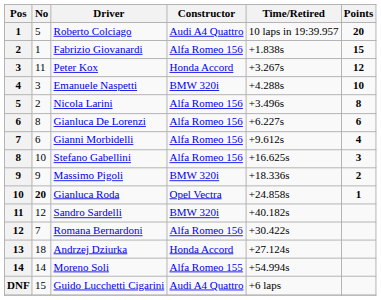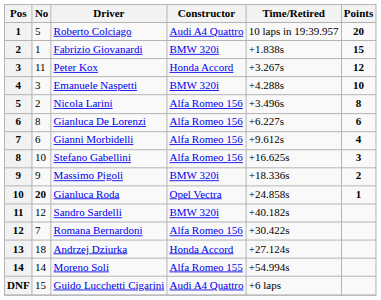 <table class="wikitable" style="font-size: 80%;">
 <tr>
 <th>Pos</th>
 <th>No</th>
 <th>Driver</th>
 <th>Constructor</th>
 <th>Time/Retired</th>
 <th>Points</th>
 </tr>
 <tr>
 <th>1</th>
 <td>5</td>
 <td> <a href='#'>Roberto Colciago</a></td>
 <td><a href='#'>Audi A4 Quattro</a></td>
 <td>10 laps in 19:39.957</td>
 <td style="text-align:center"><strong>20</strong></td>
 </tr>
 <tr>
 <th>2</th>
 <td>1</td>
 <td> <a href='#'>Fabrizio Giovanardi</a></td>
-<td><a href='#'>Alfa Romeo 156</a></td>
+<td><a href='#'>BMW 320i</a></td>
 <td>+1.838s</td>
 <td style="text-align:center"><strong>15</strong></td>
 </tr>
 <tr>
 <th>3</th>
 <td>11</td>
 <td> <a href='#'>Peter Kox</a></td>
 <td><a href='#'>Honda Accord</a></td>
 <td>+3.267s</td>
 <td style="text-align:center"><strong>12</strong></td>
 </tr>
 <tr>
 <th>4</th>
 <td>3</td>
 <td> <a href='#'>Emanuele Naspetti</a></td>
 <td><a href='#'>BMW 320i</a></td>
 <td>+4.288s</td>
 <td style="text-align:center"><strong>10</strong></td>
 </tr>
 <tr>
 <th>5</th>
 <td>2</td>
 <td> <a href='#'>Nicola Larini</a></td>
 <td><a href='#'>Alfa Romeo 156</a></td>
 <td>+3.496s</td>
 <td style="text-align:center"><strong>8</strong></td>
 </tr>
 <tr>
 <th>6</th>
 <td>8</td>
 <td> <a href='#'>Gianluca De Lorenzi</a></td>
 <td><a href='#'>Alfa Romeo 156</a></td>
 <td>+6.227s</td>
 <td style="text-align:center"><strong>6</strong></td>
 </tr>
 <tr>
 <th>7</th>
 <td>6</td>
 <td> <a href='#'>Gianni Morbidelli</a></td>
 <td><a href='#'>Alfa Romeo 156</a></td>
 <td>+9.612s</td>
 <td style="text-align:center"><strong>4</strong></td>
 </tr>
 <tr>
 <th>8</th>
 <td>10</td>
 <td> <a href='#'>Stefano Gabellini</a></td>
 <td><a href='#'>Alfa Romeo 156</a></td>
 <td>+16.625s</td>
 <td style="text-align:center"><strong>3</strong></td>
 </tr>
 <tr>
 <th>9</th>
 <td>9</td>
 <td> <a href='#'>Massimo Pigoli</a></td>
 <td><a href='#'>BMW 320i</a></td>
 <td>+18.336s</td>
 <td style="text-align:center"><strong>2</strong></td>
 </tr>
 <tr>
 <th>10</th>
 <td><strong>20</strong></td>
 <td> <a href='#'>Gianluca Roda</a></td>
 <td><a href='#'>Opel Vectra</a></td>
 <td>+24.858s</td>
 <td style="text-align:center"><strong>1</strong></td>
 </tr>
 <tr>
 <th>11</th>
 <td>12</td>
 <td> <a href='#'>Sandro Sardelli</a></td>
 <td><a href='#'>BMW 320i</a></td>
 <td>+40.182s</td>
 <td></td>
 </tr>
 <tr>
 <th>12</th>
 <td>7</td>
 <td> <a href='#'>Romana Bernardoni</a></td>
 <td><a href='#'>Alfa Romeo 156</a></td>
 <td>+30.422s</td>
 <td></td>
 </tr>
 <tr>
 <th>13</th>
 <td>18</td>
 <td> <a href='#'>Andrzej Dziurka</a></td>
 <td><a href='#'>Honda Accord</a></td>
 <td>+27.124s</td>
 <td></td>
 </tr>
 <tr>
 <th>14</th>
 <td>14</td>
 <td> <a href='#'>Moreno Soli</a></td>
 <td><a href='#'>Alfa Romeo 155</a></td>
 <td>+54.994s</td>
 <td></td>
 </tr>
 <tr>
 <th>DNF</th>
 <td>15</td>
 <td> <a href='#'>Guido Lucchetti Cigarini</a></td>
 <td><a href='#'>Audi A4 Quattro</a></td>
 <td>+6 laps</td>
 <td></td>
 </tr>
 <tr>
 </tr>
 </table>
